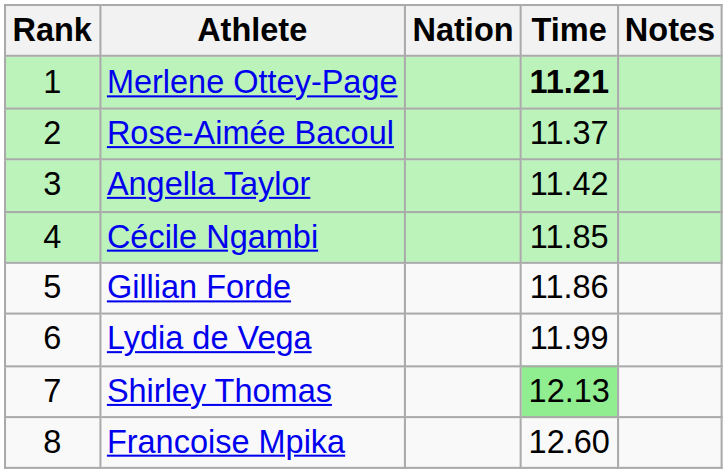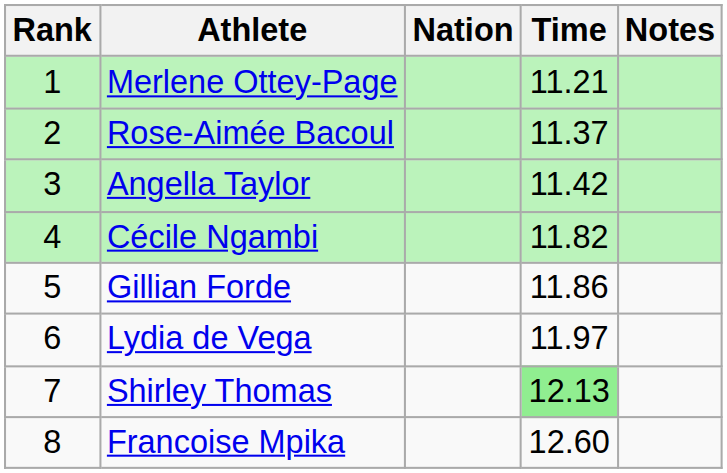 <table class="wikitable sortable" style="text-align:center">
 <tr>
 <th>Rank</th>
 <th>Athlete</th>
 <th>Nation</th>
 <th>Time</th>
 <th>Notes</th>
 </tr>
 <tr style="background:#bbf3bb;">
 <td>1</td>
 <td align=left><a href='#'>Merlene Ottey-Page</a></td>
 <td align=left></td>
-<td><strong>11.21</strong></td>
+<td>11.21</td>
 <td></td>
 </tr>
 <tr style="background:#bbf3bb;">
 <td>2</td>
 <td align=left><a href='#'>Rose-Aimée Bacoul</a></td>
 <td align=left></td>
 <td>11.37</td>
 <td></td>
 </tr>
 <tr style="background:#bbf3bb;">
 <td>3</td>
 <td align=left><a href='#'>Angella Taylor</a></td>
 <td align=left></td>
 <td>11.42</td>
 <td></td>
 </tr>
 <tr style="background:#bbf3bb;">
 <td>4</td>
 <td align=left><a href='#'>Cécile Ngambi</a></td>
 <td align=left></td>
-<td>11.85</td>
+<td>11.82</td>
 <td></td>
 </tr>
 <tr>
 <td>5</td>
 <td align=left><a href='#'>Gillian Forde</a></td>
 <td align=left></td>
 <td>11.86</td>
 <td></td>
 </tr>
 <tr>
 <td>6</td>
 <td align=left><a href='#'>Lydia de Vega</a></td>
 <td align=left></td>
-<td>11.99</td>
+<td>11.97</td>
 <td></td>
 </tr>
 <tr>
 <td>7</td>
 <td align=left><a href='#'>Shirley Thomas</a></td>
 <td align=left></td>
 <td style="background: lightgreen;">12.13</td>
 <td></td>
 </tr>
 <tr>
 <td>8</td>
 <td align=left><a href='#'>Francoise Mpika</a></td>
 <td align=left></td>
 <td>12.60</td>
 <td></td>
 </tr>
 </table>
